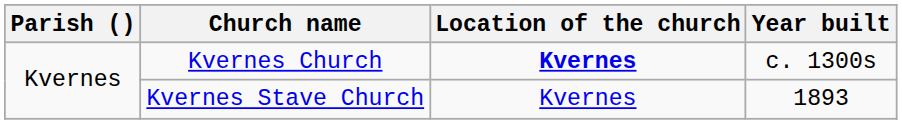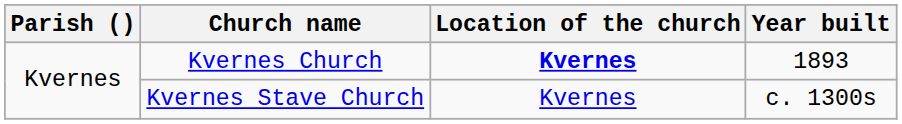 <table class="wikitable" style="text-align:center">
 <tr>
 <th>Parish ()</th>
 <th>Church name</th>
 <th>Location of the church</th>
 <th>Year built</th>
 </tr>
 <tr>
 <td rowspan="2">Kvernes</td>
 <td><a href='#'>Kvernes Church</a></td>
 <td><strong><a href='#'>Kvernes</a></strong></td>
-<td>c. 1300s</td>
+<td>1893</td>
 </tr>
 <tr>
 <td><a href='#'>Kvernes Stave Church</a></td>
 <td><a href='#'>Kvernes</a></td>
-<td>1893</td>
+<td>c. 1300s</td>
 </tr>
 </table>
